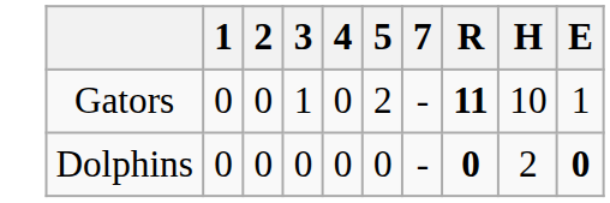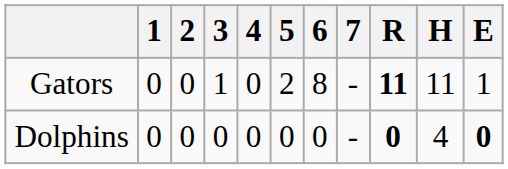 <table align = right border="2" cellpadding="4" cellspacing="0" style="margin: 1em 1em 1em 1em; background: #F9F9F9; border: 1px #aaa solid; border-collapse: collapse;">
 <tr align=center style="background: #F2F2F2;">
 <th></th>
 <th>1</th>
 <th>2</th>
 <th>3</th>
 <th>4</th>
 <th>5</th>
+<th>6</th>
 <th>7</th>
 <th>R</th>
 <th>H</th>
 <th>E</th>
 </tr>
 <tr align=center>
 <td>Gators</td>
 <td>0</td>
 <td>0</td>
 <td>1</td>
 <td>0</td>
 <td>2</td>
+<td>8</td>
 <td>-</td>
 <td><strong>11</strong></td>
-<td>10</td>
+<td>11</td>
 <td>1</td>
 </tr>
 <tr align=center>
 <td>Dolphins</td>
 <td>0</td>
 <td>0</td>
 <td>0</td>
 <td>0</td>
 <td>0</td>
+<td>0</td>
 <td>-</td>
 <td><strong>0</strong></td>
-<td>2</td>
+<td>4</td>
 <td><strong>0</strong></td>
 </tr>
 </table>
